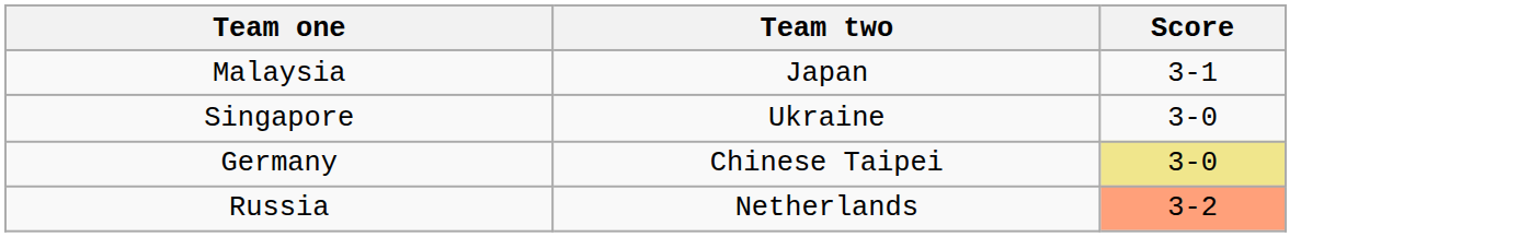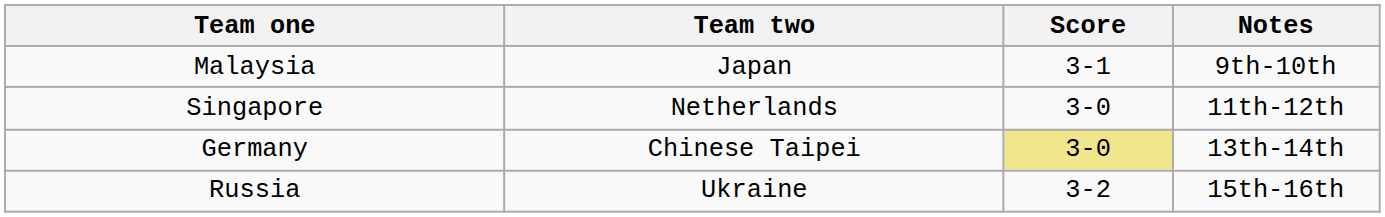 <table class="wikitable" style="text-align: center">
 <tr>
 <th width=250>Team one</th>
 <th width=250>Team two</th>
 <th width=80>Score</th>
+<th width=100>Notes</th>
 </tr>
 <tr>
 <td> Malaysia</td>
 <td> Japan</td>
 <td>3-1</td>
+<td>9th-10th</td>
 </tr>
 <tr>
 <td> Singapore</td>
-<td> Ukraine</td>
+<td> Netherlands</td>
 <td>3-0</td>
+<td>11th-12th</td>
 </tr>
 <tr>
 <td> Germany</td>
 <td> Chinese Taipei</td>
 <td style="background: khaki;">3-0</td>
+<td>13th-14th</td>
 </tr>
 <tr>
 <td> Russia</td>
-<td> Netherlands</td>
-<td style="background: lightsalmon;">3-2</td>
+<td> Ukraine</td>
+<td>3-2</td>
+<td>15th-16th</td>
 </tr>
 </table>
